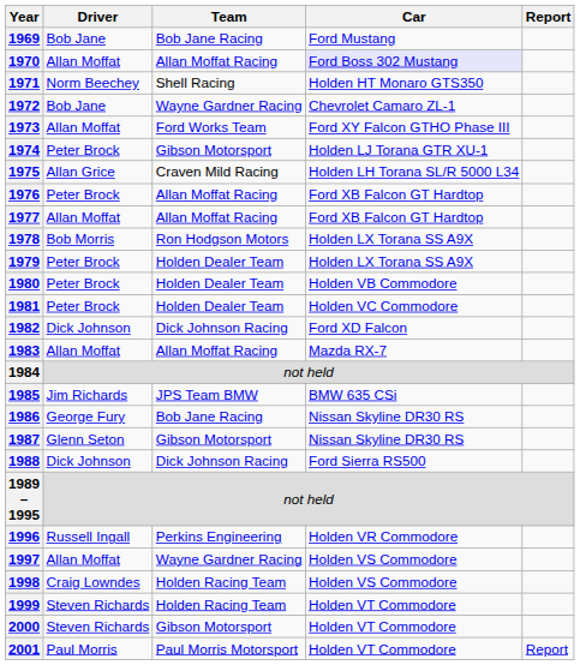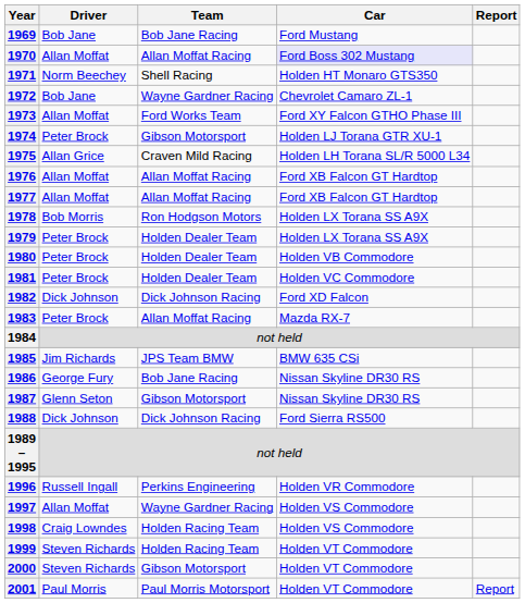 <table class="wikitable" style="font-size: 95%;">
 <tr>
 <th>Year</th>
 <th>Driver</th>
 <th>Team</th>
 <th>Car</th>
 <th>Report</th>
 </tr>
 <tr>
 <th><a href='#'>1969</a></th>
 <td> <a href='#'>Bob Jane</a></td>
 <td><a href='#'>Bob Jane Racing</a></td>
 <td><a href='#'>Ford Mustang</a></td>
 <td></td>
 </tr>
 <tr>
 <th><a href='#'>1970</a></th>
 <td> <a href='#'>Allan Moffat</a></td>
 <td><a href='#'>Allan Moffat Racing</a></td>
 <td style="background: lavender;"><a href='#'>Ford Boss 302 Mustang</a></td>
 <td></td>
 </tr>
 <tr>
 <th><a href='#'>1971</a></th>
 <td> <a href='#'>Norm Beechey</a></td>
 <td>Shell Racing</td>
 <td><a href='#'>Holden HT Monaro GTS350</a></td>
 <td></td>
 </tr>
 <tr>
 <th><a href='#'>1972</a></th>
 <td> <a href='#'>Bob Jane</a></td>
 <td><a href='#'>Wayne Gardner Racing</a></td>
 <td><a href='#'>Chevrolet Camaro ZL-1</a></td>
 <td></td>
 </tr>
 <tr>
 <th><a href='#'>1973</a></th>
 <td> <a href='#'>Allan Moffat</a></td>
 <td><a href='#'>Ford Works Team</a></td>
 <td><a href='#'>Ford XY Falcon GTHO Phase III</a></td>
 <td></td>
 </tr>
 <tr>
 <th><a href='#'>1974</a></th>
 <td> <a href='#'>Peter Brock</a></td>
 <td><a href='#'>Gibson Motorsport</a></td>
 <td><a href='#'>Holden LJ Torana GTR XU-1</a></td>
 <td></td>
 </tr>
 <tr>
 <th><a href='#'>1975</a></th>
 <td> <a href='#'>Allan Grice</a></td>
 <td>Craven Mild Racing</td>
 <td><a href='#'>Holden LH Torana SL/R 5000 L34</a></td>
 <td></td>
 </tr>
 <tr>
 <th><a href='#'>1976</a></th>
-<td> <a href='#'>Peter Brock</a></td>
+<td> <a href='#'>Allan Moffat</a></td>
 <td><a href='#'>Allan Moffat Racing</a></td>
 <td><a href='#'>Ford XB Falcon GT Hardtop</a></td>
 <td></td>
 </tr>
 <tr>
 <th><a href='#'>1977</a></th>
 <td> <a href='#'>Allan Moffat</a></td>
 <td><a href='#'>Allan Moffat Racing</a></td>
 <td><a href='#'>Ford XB Falcon GT Hardtop</a></td>
 <td></td>
 </tr>
 <tr>
 <th><a href='#'>1978</a></th>
 <td> <a href='#'>Bob Morris</a></td>
 <td><a href='#'>Ron Hodgson Motors</a></td>
 <td><a href='#'>Holden LX Torana SS A9X</a></td>
 <td></td>
 </tr>
 <tr>
 <th><a href='#'>1979</a></th>
 <td> <a href='#'>Peter Brock</a></td>
 <td><a href='#'>Holden Dealer Team</a></td>
 <td><a href='#'>Holden LX Torana SS A9X</a></td>
 <td></td>
 </tr>
 <tr>
 <th><a href='#'>1980</a></th>
 <td> <a href='#'>Peter Brock</a></td>
 <td><a href='#'>Holden Dealer Team</a></td>
 <td><a href='#'>Holden VB Commodore</a></td>
 <td></td>
 </tr>
 <tr>
 <th><a href='#'>1981</a></th>
 <td> <a href='#'>Peter Brock</a></td>
 <td><a href='#'>Holden Dealer Team</a></td>
 <td><a href='#'>Holden VC Commodore</a></td>
 <td></td>
 </tr>
 <tr>
 <th><a href='#'>1982</a></th>
 <td> <a href='#'>Dick Johnson</a></td>
 <td><a href='#'>Dick Johnson Racing</a></td>
 <td><a href='#'>Ford XD Falcon</a></td>
 <td></td>
 </tr>
 <tr>
 <th><a href='#'>1983</a></th>
-<td> <a href='#'>Allan Moffat</a></td>
+<td> <a href='#'>Peter Brock</a></td>
 <td><a href='#'>Allan Moffat Racing</a></td>
 <td><a href='#'>Mazda RX-7</a></td>
 <td></td>
 </tr>
 <tr style="background: #dddddd">
 <th>1984</th>
 <td align="center" colspan="4"><em>not held</em></td>
 </tr>
 <tr>
 <th><a href='#'>1985</a></th>
 <td> <a href='#'>Jim Richards</a></td>
 <td><a href='#'>JPS Team BMW</a></td>
 <td><a href='#'>BMW 635 CSi</a></td>
 <td></td>
 </tr>
 <tr>
 <th><a href='#'>1986</a></th>
 <td> <a href='#'>George Fury</a></td>
 <td><a href='#'>Bob Jane Racing</a></td>
 <td><a href='#'>Nissan Skyline DR30 RS</a></td>
 <td></td>
 </tr>
 <tr>
 <th><a href='#'>1987</a></th>
 <td> <a href='#'>Glenn Seton</a></td>
 <td><a href='#'>Gibson Motorsport</a></td>
 <td><a href='#'>Nissan Skyline DR30 RS</a></td>
 <td></td>
 </tr>
 <tr>
 <th><a href='#'>1988</a></th>
 <td> <a href='#'>Dick Johnson</a></td>
 <td><a href='#'>Dick Johnson Racing</a></td>
 <td><a href='#'>Ford Sierra RS500</a></td>
 <td></td>
 </tr>
 <tr style="background: #dddddd">
 <th>1989<br>–<br>1995</th>
 <td align="center" colspan="4"><em>not held</em></td>
 </tr>
 <tr>
 <th><a href='#'>1996</a></th>
 <td> <a href='#'>Russell Ingall</a></td>
 <td><a href='#'>Perkins Engineering</a></td>
 <td><a href='#'>Holden VR Commodore</a></td>
 <td></td>
 </tr>
 <tr>
 <th><a href='#'>1997</a></th>
 <td> <a href='#'>Allan Moffat</a></td>
 <td><a href='#'>Wayne Gardner Racing</a></td>
 <td><a href='#'>Holden VS Commodore</a></td>
 <td></td>
 </tr>
 <tr>
 <th><a href='#'>1998</a></th>
 <td> <a href='#'>Craig Lowndes</a></td>
 <td><a href='#'>Holden Racing Team</a></td>
 <td><a href='#'>Holden VS Commodore</a></td>
 <td></td>
 </tr>
 <tr>
 <th><a href='#'>1999</a></th>
 <td> <a href='#'>Steven Richards</a></td>
 <td><a href='#'>Holden Racing Team</a></td>
 <td><a href='#'>Holden VT Commodore</a></td>
 <td></td>
 </tr>
 <tr>
 <th><a href='#'>2000</a></th>
 <td> <a href='#'>Steven Richards</a></td>
 <td><a href='#'>Gibson Motorsport</a></td>
 <td><a href='#'>Holden VT Commodore</a></td>
 <td></td>
 </tr>
 <tr>
 <th><a href='#'>2001</a></th>
 <td> <a href='#'>Paul Morris</a></td>
 <td><a href='#'>Paul Morris Motorsport</a></td>
 <td><a href='#'>Holden VT Commodore</a></td>
 <td><a href='#'>Report</a></td>
 </tr>
 </table>
